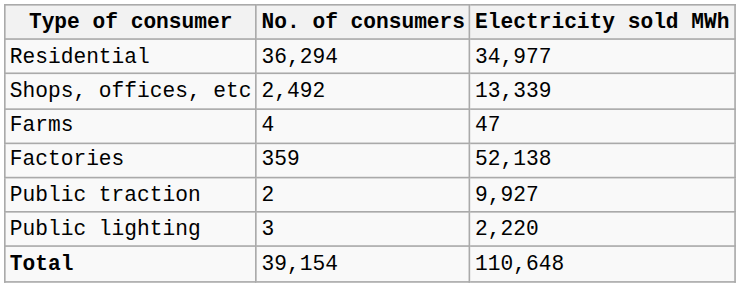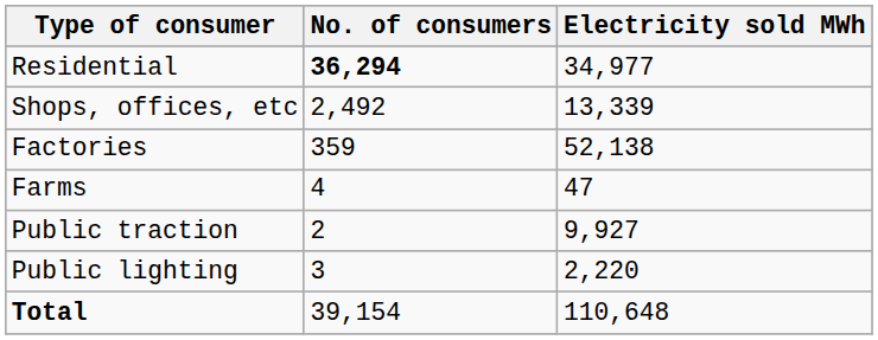 <table class="wikitable">
 <tr>
 <th>Type of consumer</th>
 <th>No. of consumers</th>
 <th>Electricity sold MWh</th>
 </tr>
 <tr>
 <td>Residential</td>
-<td>36,294</td>
+<td><strong>36,294</strong></td>
 <td>34,977</td>
 </tr>
 <tr>
 <td>Shops, offices, etc</td>
 <td>2,492</td>
 <td>13,339</td>
 </tr>
 <tr>
+<td>Factories</td>
+<td>359</td>
+<td>52,138</td>
+</tr>
+<tr>
 <td>Farms</td>
 <td>4</td>
 <td>47</td>
-</tr>
-<tr>
-<td>Factories</td>
-<td>359</td>
-<td>52,138</td>
 </tr>
 <tr>
 <td>Public traction</td>
 <td>2</td>
 <td>9,927</td>
 </tr>
 <tr>
 <td>Public lighting</td>
 <td>3</td>
 <td>2,220</td>
 </tr>
 <tr>
 <td><strong>Total</strong></td>
 <td>39,154</td>
 <td>110,648</td>
 </tr>
 </table>
